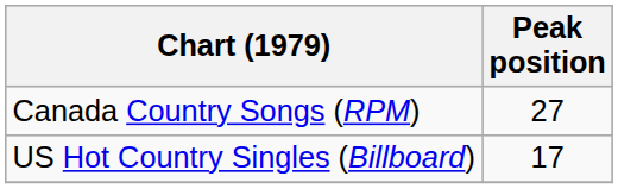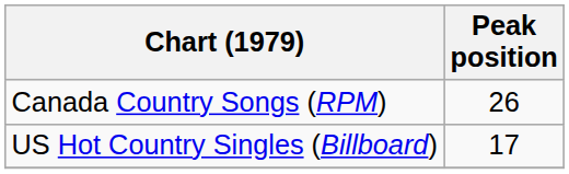 <table class="wikitable sortable">
 <tr>
 <th align="left">Chart (1979)</th>
 <th align="center">Peak<br>position</th>
 </tr>
 <tr>
 <td align="left">Canada <a href='#'>Country Songs</a> (<em><a href='#'>RPM</a></em>)</td>
-<td align="center">27</td>
+<td align="center">26</td>
 </tr>
 <tr>
 <td align="left">US <a href='#'>Hot Country Singles</a> (<em><a href='#'>Billboard</a></em>)</td>
 <td align="center">17</td>
 </tr>
 <tr>
 </tr>
 </table>
